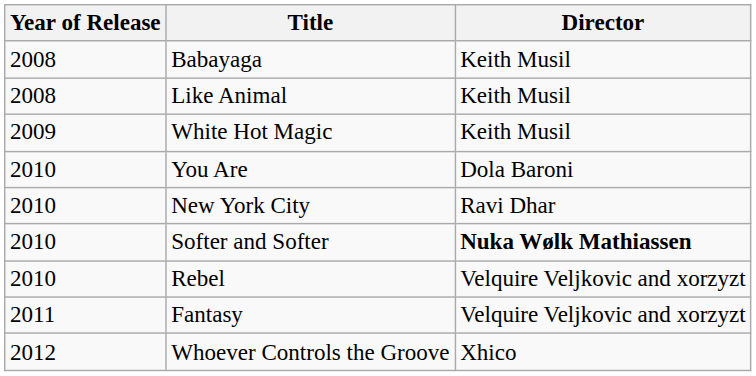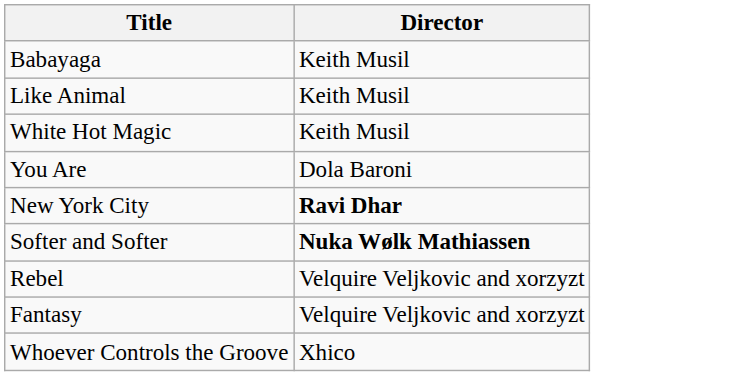 <table class="wikitable">
 <tr>
-<th>Year of Release</th>
 <th>Title</th>
 <th>Director</th>
 </tr>
 <tr>
-<td>2008</td>
 <td>Babayaga</td>
 <td>Keith Musil</td>
 </tr>
 <tr>
-<td>2008</td>
 <td>Like Animal</td>
 <td>Keith Musil</td>
 </tr>
 <tr>
-<td>2009</td>
 <td>White Hot Magic</td>
 <td>Keith Musil</td>
 </tr>
 <tr>
-<td>2010</td>
 <td>You Are</td>
 <td>Dola Baroni</td>
 </tr>
 <tr>
-<td>2010</td>
 <td>New York City</td>
-<td>Ravi Dhar</td>
+<td><strong>Ravi Dhar</strong></td>
 </tr>
 <tr>
-<td>2010</td>
 <td>Softer and Softer</td>
 <td><strong>Nuka Wølk Mathiassen</strong></td>
 </tr>
 <tr>
-<td>2010</td>
 <td>Rebel</td>
 <td>Velquire Veljkovic and xorzyzt</td>
 </tr>
 <tr>
-<td>2011</td>
 <td>Fantasy</td>
 <td>Velquire Veljkovic and xorzyzt</td>
 </tr>
 <tr>
-<td>2012</td>
 <td>Whoever Controls the Groove</td>
 <td>Xhico</td>
 </tr>
 </table>
